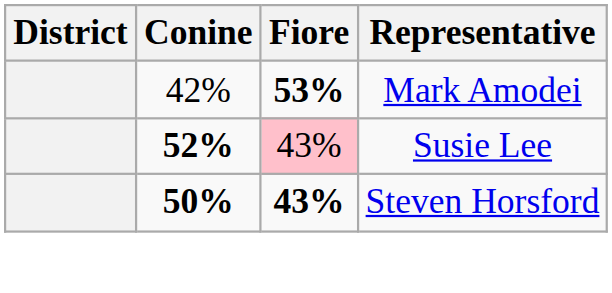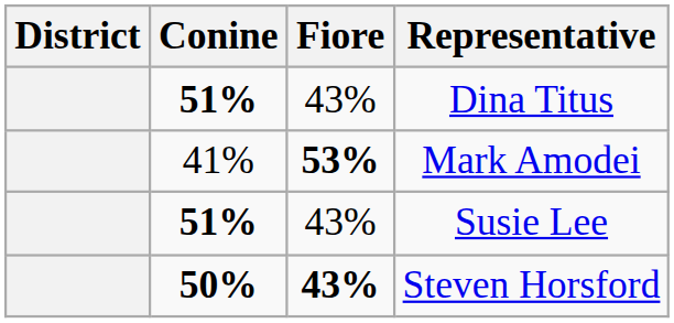 <table class=wikitable>
 <tr>
 <th>District</th>
 <th>Conine</th>
 <th>Fiore</th>
 <th>Representative</th>
 </tr>
 <tr align=center>
 <th></th>
-<td>42%</td>
+<td><strong>51%</strong></td>
+<td>43%</td>
+<td><a href='#'>Dina Titus</a></td>
+</tr>
+<tr align=center>
+<th></th>
+<td>41%</td>
 <td><strong>53%</strong></td>
 <td><a href='#'>Mark Amodei</a></td>
 </tr>
 <tr align=center>
 <th></th>
-<td><strong>52%</strong></td>
-<td style="background: pink;">43%</td>
+<td><strong>51%</strong></td>
+<td>43%</td>
 <td><a href='#'>Susie Lee</a></td>
 </tr>
 <tr align=center>
 <th></th>
 <td><strong>50%</strong></td>
 <td><strong>43%</strong></td>
 <td><a href='#'>Steven Horsford</a></td>
 </tr>
 </table>
